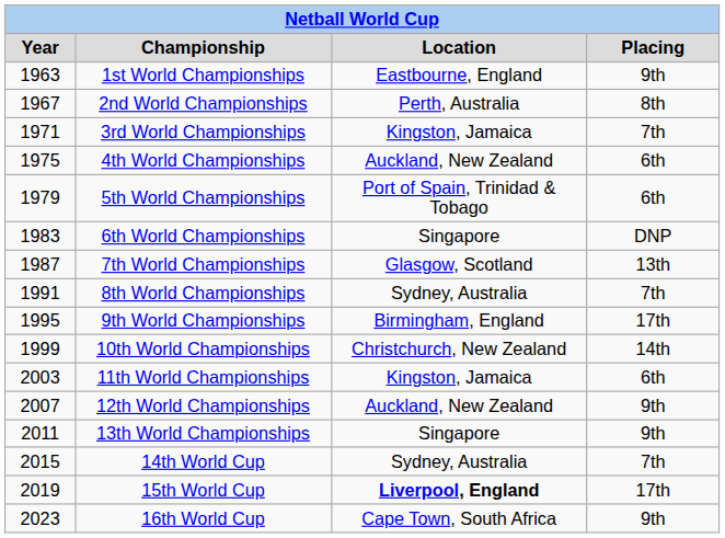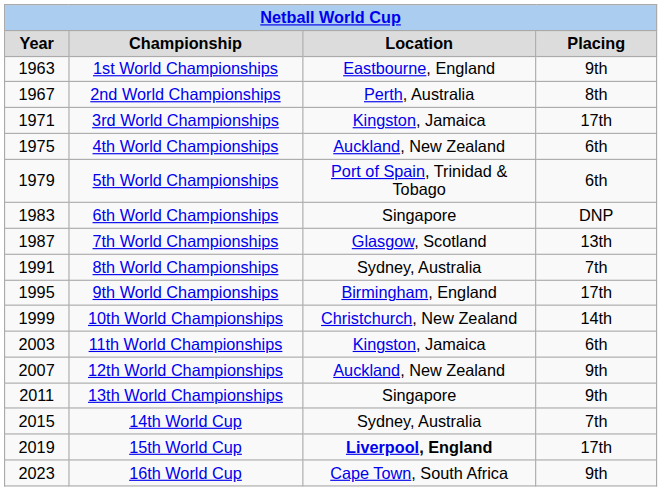 <table class=wikitable style="text-align:center; font-size:90%">
 <tr>
 <th colspan=4 style=background:#ABCDEF><a href='#'>Netball World Cup</a></th>
 </tr>
 <tr>
 <th width=50 style=background:gainsboro>Year</th>
 <th width=200 style=background:gainsboro>Championship</th>
 <th width=200 style=background:gainsboro>Location</th>
 <th width=100 style=background:gainsboro>Placing</th>
 </tr>
 <tr>
 <td>1963</td>
 <td><a href='#'>1st World Championships</a></td>
 <td><a href='#'>Eastbourne</a>, England</td>
 <td>9th</td>
 </tr>
 <tr>
 <td>1967</td>
 <td><a href='#'>2nd World Championships</a></td>
 <td><a href='#'>Perth</a>, Australia</td>
 <td>8th</td>
 </tr>
 <tr>
 <td>1971</td>
 <td><a href='#'>3rd World Championships</a></td>
 <td><a href='#'>Kingston</a>, Jamaica</td>
-<td>7th</td>
+<td>17th</td>
 </tr>
 <tr>
 <td>1975</td>
 <td><a href='#'>4th World Championships</a></td>
 <td><a href='#'>Auckland</a>, New Zealand</td>
 <td>6th</td>
 </tr>
 <tr>
 <td>1979</td>
 <td><a href='#'>5th World Championships</a></td>
 <td><a href='#'>Port of Spain</a>, Trinidad & Tobago</td>
 <td>6th</td>
 </tr>
 <tr>
 <td>1983</td>
 <td><a href='#'>6th World Championships</a></td>
 <td>Singapore</td>
 <td>DNP</td>
 </tr>
 <tr>
 <td>1987</td>
 <td><a href='#'>7th World Championships</a></td>
 <td><a href='#'>Glasgow</a>, Scotland</td>
 <td>13th</td>
 </tr>
 <tr>
 <td>1991</td>
 <td><a href='#'>8th World Championships</a></td>
 <td>Sydney, Australia</td>
 <td>7th</td>
 </tr>
 <tr>
 <td>1995</td>
 <td><a href='#'>9th World Championships</a></td>
 <td><a href='#'>Birmingham</a>, England</td>
 <td>17th</td>
 </tr>
 <tr>
 <td>1999</td>
 <td><a href='#'>10th World Championships</a></td>
 <td><a href='#'>Christchurch</a>, New Zealand</td>
 <td>14th</td>
 </tr>
 <tr>
 <td>2003</td>
 <td><a href='#'>11th World Championships</a></td>
 <td><a href='#'>Kingston</a>, Jamaica</td>
 <td>6th</td>
 </tr>
 <tr>
 <td>2007</td>
 <td><a href='#'>12th World Championships</a></td>
 <td><a href='#'>Auckland</a>, New Zealand</td>
 <td>9th</td>
 </tr>
 <tr>
 <td>2011</td>
 <td><a href='#'>13th World Championships</a></td>
 <td>Singapore</td>
 <td>9th</td>
 </tr>
 <tr>
 <td>2015</td>
 <td><a href='#'>14th World Cup</a></td>
 <td>Sydney, Australia</td>
 <td>7th</td>
 </tr>
 <tr>
 <td>2019</td>
 <td><a href='#'>15th World Cup</a></td>
 <td><strong><a href='#'>Liverpool</a>, England</strong></td>
 <td>17th</td>
 </tr>
 <tr>
 <td>2023</td>
 <td><a href='#'>16th World Cup</a></td>
 <td><a href='#'>Cape Town</a>, South Africa</td>
 <td>9th</td>
 </tr>
 </table>
